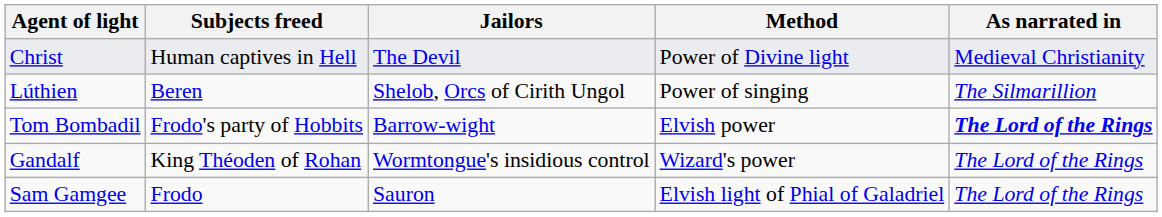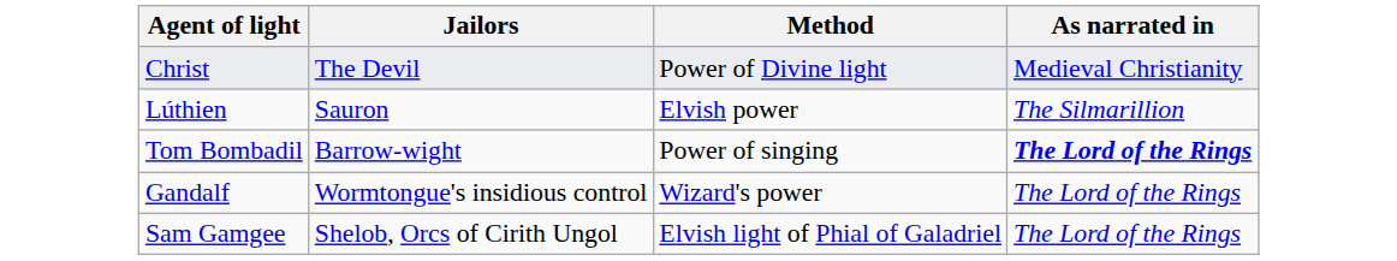 <table class="wikitable" style="margin: 1em auto;">
 <tr>
 <th>Agent of light</th>
-<th>Subjects freed</th>
 <th>Jailors</th>
 <th>Method</th>
 <th>As narrated in</th>
 </tr>
 <tr>
 <td style="background-color: #EAECF0;"><a href='#'>Christ</a></td>
-<td style="background-color: #EAECF0;">Human captives in <a href='#'>Hell</a></td>
 <td style="background-color: #EAECF0;"><a href='#'>The Devil</a></td>
 <td style="background-color: #EAECF0;">Power of <a href='#'>Divine light</a></td>
 <td style="background-color: #EAECF0;"><a href='#'>Medieval Christianity</a></td>
 </tr>
 <tr>
 <td><a href='#'>Lúthien</a></td>
-<td><a href='#'>Beren</a></td>
-<td><a href='#'>Shelob</a>, <a href='#'>Orcs</a> of Cirith Ungol</td>
-<td>Power of singing</td>
+<td><a href='#'>Sauron</a></td>
+<td><a href='#'>Elvish</a> power</td>
 <td><em><a href='#'>The Silmarillion</a></em></td>
 </tr>
 <tr>
 <td><a href='#'>Tom Bombadil</a></td>
-<td><a href='#'>Frodo</a>'s party of <a href='#'>Hobbits</a></td>
 <td><a href='#'>Barrow-wight</a></td>
-<td><a href='#'>Elvish</a> power</td>
+<td>Power of singing</td>
 <td><strong><em><a href='#'>The Lord of the Rings</a></em></strong></td>
 </tr>
 <tr>
 <td><a href='#'>Gandalf</a></td>
-<td>King <a href='#'>Théoden</a> of <a href='#'>Rohan</a></td>
 <td><a href='#'>Wormtongue</a>'s insidious control</td>
 <td><a href='#'>Wizard</a>'s power</td>
 <td><em><a href='#'>The Lord of the Rings</a></em></td>
 </tr>
 <tr>
 <td><a href='#'>Sam Gamgee</a></td>
-<td><a href='#'>Frodo</a></td>
-<td><a href='#'>Sauron</a></td>
+<td><a href='#'>Shelob</a>, <a href='#'>Orcs</a> of Cirith Ungol</td>
 <td><a href='#'>Elvish light</a> of <a href='#'>Phial of Galadriel</a></td>
 <td><em><a href='#'>The Lord of the Rings</a></em></td>
 </tr>
 </table>
